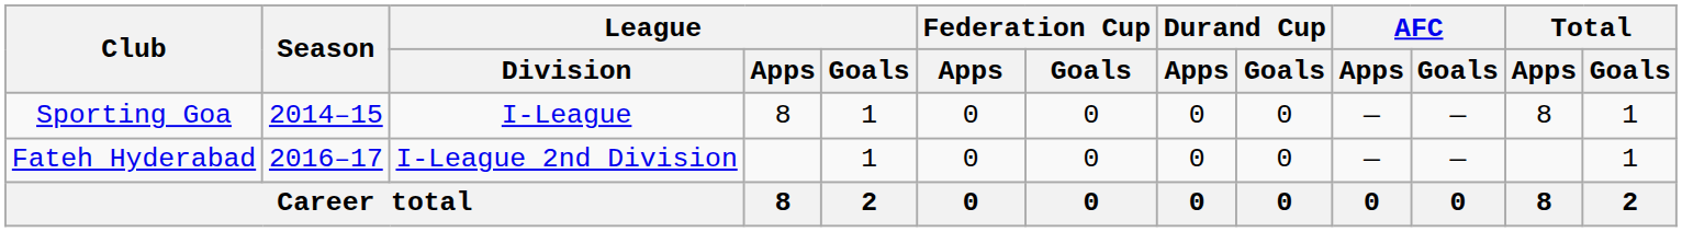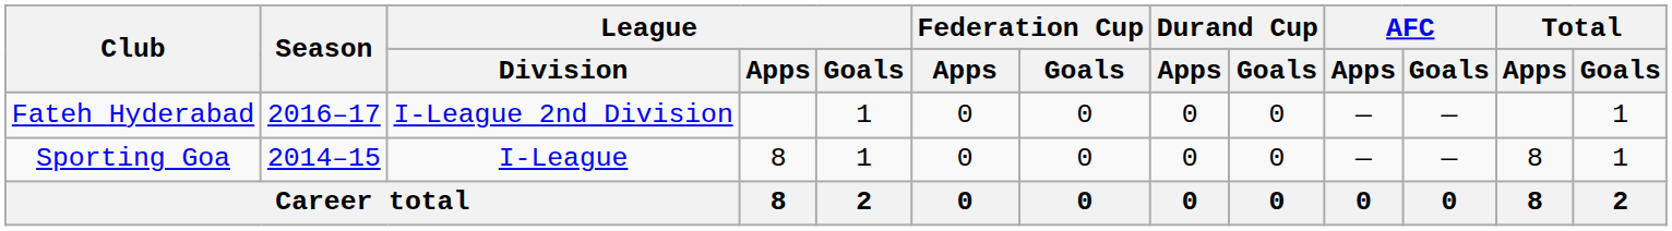 <table class="wikitable" style="text-align: center;">
 <tr>
 <th rowspan="2">Club</th>
 <th rowspan="2">Season</th>
 <th colspan="3">League</th>
 <th colspan="2">Federation Cup</th>
 <th colspan="2">Durand Cup</th>
 <th colspan="2"><a href='#'>AFC</a></th>
 <th colspan="2">Total</th>
 </tr>
 <tr>
 <th>Division</th>
 <th>Apps</th>
 <th>Goals</th>
 <th>Apps</th>
 <th>Goals</th>
 <th>Apps</th>
 <th>Goals</th>
 <th>Apps</th>
 <th>Goals</th>
 <th>Apps</th>
 <th>Goals</th>
 </tr>
 <tr>
+<td rowspan="1"><a href='#'>Fateh Hyderabad</a></td>
+<td><a href='#'>2016–17</a></td>
+<td><a href='#'>I-League 2nd Division</a></td>
+<td></td>
+<td>1</td>
+<td>0</td>
+<td>0</td>
+<td>0</td>
+<td>0</td>
+<td>—</td>
+<td>—</td>
+<td></td>
+<td>1</td>
+</tr>
+<tr>
 <td rowspan="1"><a href='#'>Sporting Goa</a></td>
 <td><a href='#'>2014–15</a></td>
 <td><a href='#'>I-League</a></td>
 <td>8</td>
 <td>1</td>
 <td>0</td>
 <td>0</td>
 <td>0</td>
 <td>0</td>
 <td>—</td>
 <td>—</td>
 <td>8</td>
-<td>1</td>
-</tr>
-<tr>
-<td rowspan="1"><a href='#'>Fateh Hyderabad</a></td>
-<td><a href='#'>2016–17</a></td>
-<td><a href='#'>I-League 2nd Division</a></td>
-<td></td>
-<td>1</td>
-<td>0</td>
-<td>0</td>
-<td>0</td>
-<td>0</td>
-<td>—</td>
-<td>—</td>
-<td></td>
 <td>1</td>
 </tr>
 <tr>
 <th colspan="3">Career total</th>
 <th>8</th>
 <th>2</th>
 <th>0</th>
 <th>0</th>
 <th>0</th>
 <th>0</th>
 <th>0</th>
 <th>0</th>
 <th>8</th>
 <th>2</th>
 </tr>
 </table>
